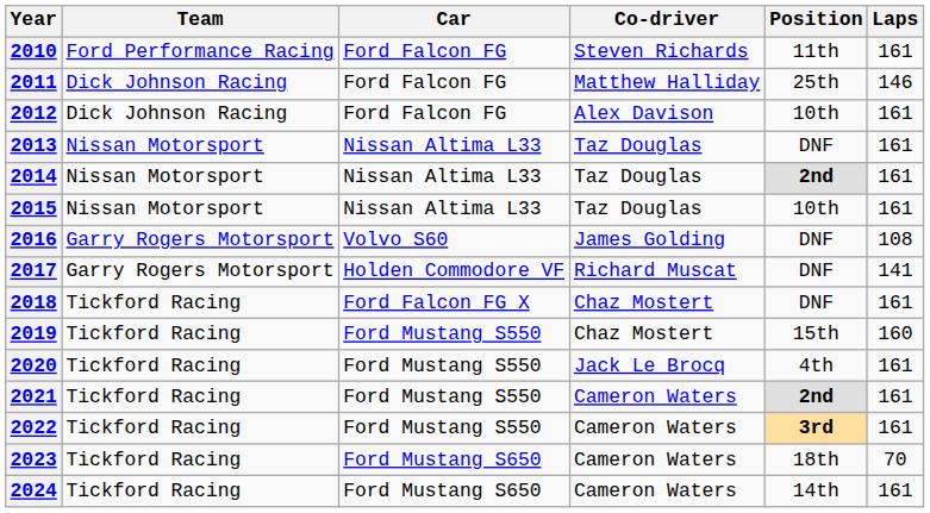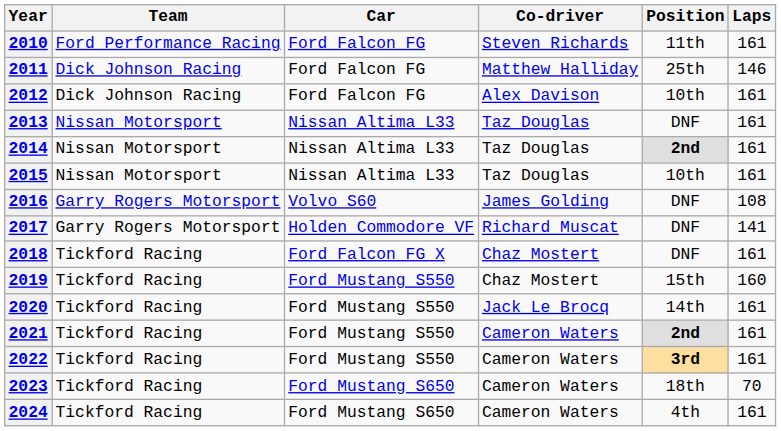 <table class="wikitable" style="font-size: 95%;">
 <tr>
 <th>Year</th>
 <th>Team</th>
 <th>Car</th>
 <th>Co-driver</th>
 <th>Position</th>
 <th>Laps</th>
 </tr>
 <tr>
 <th><a href='#'>2010</a></th>
 <td><a href='#'>Ford Performance Racing</a></td>
 <td><a href='#'>Ford Falcon FG</a></td>
 <td> <a href='#'>Steven Richards</a></td>
 <td align="center">11th</td>
 <td align="center">161</td>
 </tr>
 <tr>
 <th><a href='#'>2011</a></th>
 <td><a href='#'>Dick Johnson Racing</a></td>
 <td>Ford Falcon FG</td>
 <td> <a href='#'>Matthew Halliday</a></td>
 <td align="center">25th</td>
 <td align="center">146</td>
 </tr>
 <tr>
 <th><a href='#'>2012</a></th>
 <td>Dick Johnson Racing</td>
 <td>Ford Falcon FG</td>
 <td> <a href='#'>Alex Davison</a></td>
 <td align="center">10th</td>
 <td align="center">161</td>
 </tr>
 <tr>
 <th><a href='#'>2013</a></th>
 <td><a href='#'>Nissan Motorsport</a></td>
 <td><a href='#'>Nissan Altima L33</a></td>
 <td> <a href='#'>Taz Douglas</a></td>
 <td align="center">DNF</td>
 <td align="center">161</td>
 </tr>
 <tr>
 <th><a href='#'>2014</a></th>
 <td>Nissan Motorsport</td>
 <td>Nissan Altima L33</td>
 <td> Taz Douglas</td>
 <td align="center" style="background:#dfdfdf;"><strong>2nd</strong></td>
 <td align="center">161</td>
 </tr>
 <tr>
 <th><a href='#'>2015</a></th>
 <td>Nissan Motorsport</td>
 <td>Nissan Altima L33</td>
 <td> Taz Douglas</td>
 <td align="center">10th</td>
 <td align="center">161</td>
 </tr>
 <tr>
 <th><a href='#'>2016</a></th>
 <td><a href='#'>Garry Rogers Motorsport</a></td>
 <td><a href='#'>Volvo S60</a></td>
 <td> <a href='#'>James Golding</a></td>
 <td align="center">DNF</td>
 <td align="center">108</td>
 </tr>
 <tr>
 <th><a href='#'>2017</a></th>
 <td>Garry Rogers Motorsport</td>
 <td><a href='#'>Holden Commodore VF</a></td>
 <td> <a href='#'>Richard Muscat</a></td>
 <td align="center">DNF</td>
 <td align="center">141</td>
 </tr>
 <tr>
 <th><a href='#'>2018</a></th>
 <td>Tickford Racing</td>
 <td><a href='#'>Ford Falcon FG X</a></td>
 <td> <a href='#'>Chaz Mostert</a></td>
 <td align="center">DNF</td>
 <td align="center">161</td>
 </tr>
 <tr>
 <th><a href='#'>2019</a></th>
 <td>Tickford Racing</td>
 <td><a href='#'>Ford Mustang S550</a></td>
 <td> Chaz Mostert</td>
 <td align="center">15th</td>
 <td align="center">160</td>
 </tr>
 <tr>
 <th><a href='#'>2020</a></th>
 <td>Tickford Racing</td>
 <td>Ford Mustang S550</td>
 <td> <a href='#'>Jack Le Brocq</a></td>
-<td align="center">4th</td>
+<td align="center">14th</td>
 <td align="center">161</td>
 </tr>
 <tr>
 <th><a href='#'>2021</a></th>
 <td>Tickford Racing</td>
 <td>Ford Mustang S550</td>
 <td> <a href='#'>Cameron Waters</a></td>
 <td align="center" style="background:#dfdfdf;"><strong>2nd</strong></td>
 <td align="center">161</td>
 </tr>
 <tr>
 <th><a href='#'>2022</a></th>
 <td>Tickford Racing</td>
 <td>Ford Mustang S550</td>
 <td> Cameron Waters</td>
 <td align="center" style="background:#ffdf9f;"><strong>3rd</strong></td>
 <td align="center">161</td>
 </tr>
 <tr>
 <th><a href='#'>2023</a></th>
 <td>Tickford Racing</td>
 <td><a href='#'>Ford Mustang S650</a></td>
 <td> Cameron Waters</td>
 <td align="center">18th</td>
 <td align="center">70</td>
 </tr>
 <tr>
 <th><a href='#'>2024</a></th>
 <td>Tickford Racing</td>
 <td>Ford Mustang S650</td>
 <td> Cameron Waters</td>
-<td align="center">14th</td>
+<td align="center">4th</td>
 <td align="center">161</td>
 </tr>
 </table>
